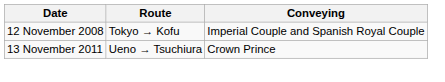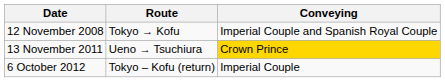 <table class="wikitable">
 <tr>
 <th>Date</th>
 <th>Route</th>
 <th>Conveying</th>
 </tr>
 <tr>
 <td>12 November 2008</td>
 <td>Tokyo → Kofu</td>
 <td>Imperial Couple and Spanish Royal Couple</td>
 </tr>
 <tr>
 <td>13 November 2011</td>
 <td>Ueno → Tsuchiura</td>
-<td>Crown Prince</td>
+<td style="background: gold;">Crown Prince</td>
+</tr>
+<tr>
+<td>6 October 2012</td>
+<td>Tokyo – Kofu (return)</td>
+<td>Imperial Couple</td>
 </tr>
 </table>
